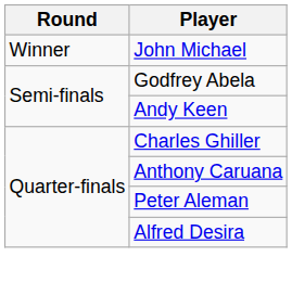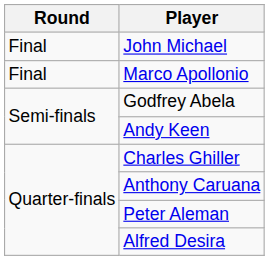 <table class="wikitable">
 <tr>
 <th>Round</th>
 <th>Player</th>
 </tr>
 <tr>
-<td rowspan="1">Winner</td>
+<td rowspan="1">Final</td>
 <td> <a href='#'>John Michael</a></td>
+</tr>
+<tr>
+<td rowspan="1">Final</td>
+<td> <a href='#'>Marco Apollonio</a></td>
 </tr>
 <tr>
 <td rowspan="2">Semi-finals</td>
 <td> Godfrey Abela</td>
 </tr>
 <tr>
 <td> <a href='#'>Andy Keen</a></td>
 </tr>
 <tr>
 <td rowspan="4">Quarter-finals</td>
 <td> <a href='#'>Charles Ghiller</a></td>
 </tr>
 <tr>
 <td> <a href='#'>Anthony Caruana</a></td>
 </tr>
 <tr>
 <td> <a href='#'>Peter Aleman</a></td>
 </tr>
 <tr>
 <td> <a href='#'>Alfred Desira</a></td>
 </tr>
 </table>
